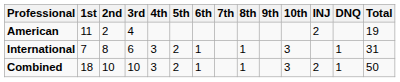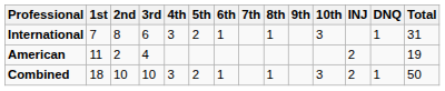 <table class="wikitable">
 <tr>
 <th>Professional</th>
 <th>1st</th>
 <th>2nd</th>
 <th>3rd</th>
 <th>4th</th>
 <th>5th</th>
 <th>6th</th>
 <th>7th</th>
 <th>8th</th>
 <th>9th</th>
 <th>10th</th>
 <th>INJ</th>
 <th>DNQ</th>
 <th>Total</th>
 </tr>
 <tr>
+<td><strong>International</strong></td>
+<td>7</td>
+<td>8</td>
+<td>6</td>
+<td>3</td>
+<td>2</td>
+<td>1</td>
+<td></td>
+<td>1</td>
+<td></td>
+<td>3</td>
+<td></td>
+<td>1</td>
+<td>31</td>
+</tr>
+<tr>
 <td><strong>American</strong></td>
 <td>11</td>
 <td>2</td>
 <td>4</td>
 <td></td>
 <td></td>
 <td></td>
 <td></td>
 <td></td>
 <td></td>
 <td></td>
 <td>2</td>
 <td></td>
 <td>19</td>
-</tr>
-<tr>
-<td><strong>International</strong></td>
-<td>7</td>
-<td>8</td>
-<td>6</td>
-<td>3</td>
-<td>2</td>
-<td>1</td>
-<td></td>
-<td>1</td>
-<td></td>
-<td>3</td>
-<td></td>
-<td>1</td>
-<td>31</td>
 </tr>
 <tr>
 <td><strong>Combined</strong></td>
 <td>18</td>
 <td>10</td>
 <td>10</td>
 <td>3</td>
 <td>2</td>
 <td>1</td>
 <td></td>
 <td>1</td>
 <td></td>
 <td>3</td>
 <td>2</td>
 <td>1</td>
 <td>50</td>
 </tr>
 </table>
